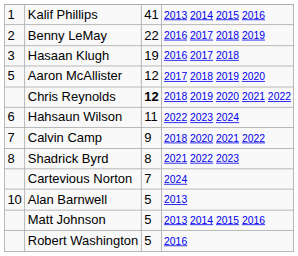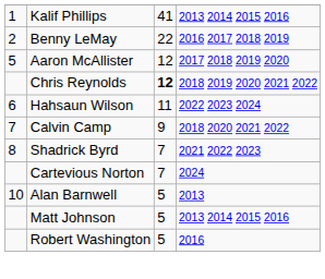 <table class="wikitable">
 <tr>
 </tr>
 <tr>
 <td>1</td>
 <td>Kalif Phillips</td>
 <td>41</td>
 <td style="font-size:80%;"><a href='#'>2013</a> <a href='#'>2014</a> <a href='#'>2015</a> <a href='#'>2016</a></td>
 </tr>
 <tr>
 <td>2</td>
 <td>Benny LeMay</td>
 <td>22</td>
 <td style="font-size:80%;"><a href='#'>2016</a> <a href='#'>2017</a> <a href='#'>2018</a> <a href='#'>2019</a></td>
-</tr>
-<tr>
-<td>3</td>
-<td>Hasaan Klugh</td>
-<td>19</td>
-<td style="font-size:80%;"><a href='#'>2016</a> <a href='#'>2017</a> <a href='#'>2018</a></td>
 </tr>
 <tr>
 <td>5</td>
 <td>Aaron McAllister</td>
 <td>12</td>
 <td style="font-size:80%;"><a href='#'>2017</a> <a href='#'>2018</a> <a href='#'>2019</a> <a href='#'>2020</a></td>
 </tr>
 <tr>
 <td></td>
 <td>Chris Reynolds</td>
 <td><strong>12</strong></td>
 <td style="font-size:80%;"><a href='#'>2018</a> <a href='#'>2019</a> <a href='#'>2020</a> <a href='#'>2021</a> <a href='#'>2022</a></td>
 </tr>
 <tr>
 <td>6</td>
 <td>Hahsaun Wilson</td>
 <td>11</td>
 <td style="font-size:80%;"><a href='#'>2022</a> <a href='#'>2023</a> <a href='#'>2024</a></td>
 </tr>
 <tr>
 <td>7</td>
 <td>Calvin Camp</td>
 <td>9</td>
 <td style="font-size:80%;"><a href='#'>2018</a> <a href='#'>2020</a> <a href='#'>2021</a> <a href='#'>2022</a></td>
 </tr>
 <tr>
 <td>8</td>
 <td>Shadrick Byrd</td>
-<td>8</td>
+<td>7</td>
 <td style="font-size:80%;"><a href='#'>2021</a> <a href='#'>2022</a> <a href='#'>2023</a></td>
 </tr>
 <tr>
 <td></td>
 <td>Cartevious Norton</td>
 <td>7</td>
 <td style="font-size:80%;"><a href='#'>2024</a></td>
 </tr>
 <tr>
 <td>10</td>
 <td>Alan Barnwell</td>
 <td>5</td>
 <td style="font-size:80%;"><a href='#'>2013</a></td>
 </tr>
 <tr>
 <td></td>
 <td>Matt Johnson</td>
 <td>5</td>
 <td style="font-size:80%;"><a href='#'>2013</a> <a href='#'>2014</a> <a href='#'>2015</a> <a href='#'>2016</a></td>
 </tr>
 <tr>
 <td></td>
 <td>Robert Washington</td>
 <td>5</td>
 <td style="font-size:80%;"><a href='#'>2016</a></td>
 </tr>
 </table>
